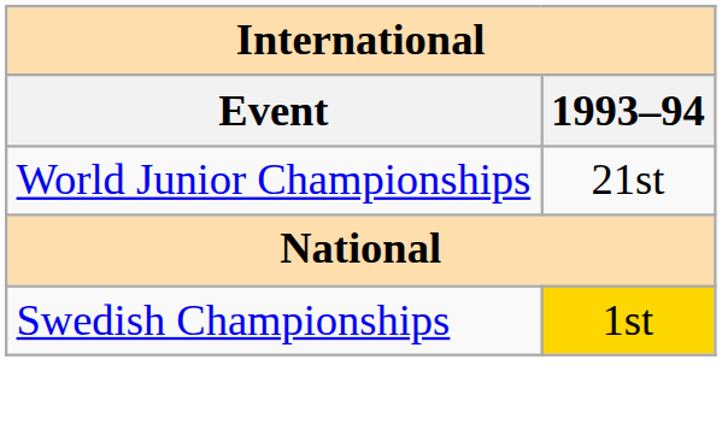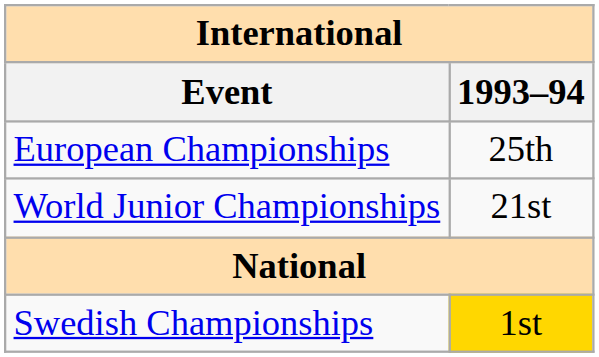 <table class="wikitable" style="text-align:center">
 <tr>
 <th style="background-color: #ffdead; " colspan=2 align=center>International</th>
 </tr>
 <tr>
 <th>Event</th>
 <th>1993–94</th>
+</tr>
+<tr>
+<td align=left><a href='#'>European Championships</a></td>
+<td>25th</td>
 </tr>
 <tr>
 <td align=left><a href='#'>World Junior Championships</a></td>
 <td>21st</td>
 </tr>
 <tr>
 <th style="background-color: #ffdead; " colspan=2 align=center>National</th>
 </tr>
 <tr>
 <td align=left><a href='#'>Swedish Championships</a></td>
 <td bgcolor=gold>1st</td>
 </tr>
 </table>
